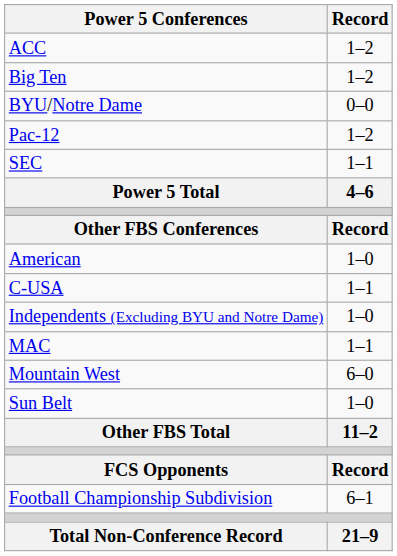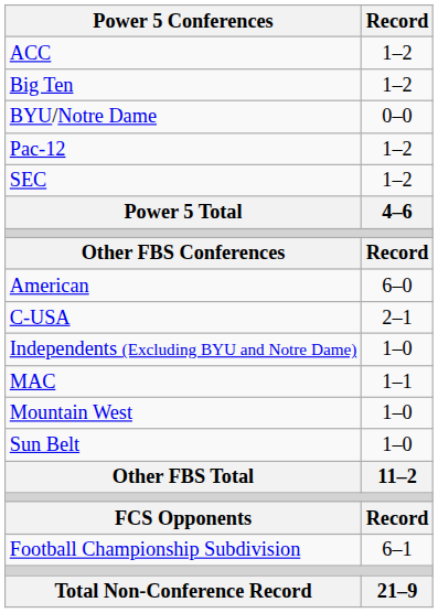 <table class="wikitable">
 <tr>
 <th>Power 5 Conferences</th>
 <th>Record</th>
 </tr>
 <tr>
 <td><a href='#'>ACC</a></td>
 <td align=center>1–2</td>
 </tr>
 <tr>
 <td><a href='#'>Big Ten</a></td>
 <td align=center>1–2</td>
 </tr>
 <tr>
 <td><a href='#'>BYU</a>/<a href='#'>Notre Dame</a></td>
 <td align=center>0–0</td>
 </tr>
 <tr>
 <td><a href='#'>Pac-12</a></td>
 <td align=center>1–2</td>
 </tr>
 <tr>
 <td><a href='#'>SEC</a></td>
-<td align=center>1–1</td>
+<td align=center>1–2</td>
 </tr>
 <tr>
 <th>Power 5 Total</th>
 <th>4–6</th>
 </tr>
 <tr>
 <th colspan="2" style="background:lightgrey;"></th>
 </tr>
 <tr>
 <th>Other FBS Conferences</th>
 <th>Record</th>
 </tr>
 <tr>
 <td><a href='#'>American</a></td>
-<td align=center>1–0</td>
+<td align=center>6–0</td>
 </tr>
 <tr>
 <td><a href='#'>C-USA</a></td>
-<td align=center>1–1</td>
+<td align=center>2–1</td>
 </tr>
 <tr>
 <td><a href='#'>Independents <small>(Excluding BYU and Notre Dame)</small></a></td>
 <td align=center>1–0</td>
 </tr>
 <tr>
 <td><a href='#'>MAC</a></td>
 <td align=center>1–1</td>
 </tr>
 <tr>
 <td><a href='#'>Mountain West</a></td>
-<td align=center>6–0</td>
+<td align=center>1–0</td>
 </tr>
 <tr>
 <td><a href='#'>Sun Belt</a></td>
 <td align=center>1–0</td>
 </tr>
 <tr>
 <th>Other FBS Total</th>
 <th>11–2</th>
 </tr>
 <tr>
 <th colspan="2" style="background:lightgrey;"></th>
 </tr>
 <tr>
 <th>FCS Opponents</th>
 <th>Record</th>
 </tr>
 <tr>
 <td><a href='#'>Football Championship Subdivision</a></td>
 <td align=center>6–1</td>
 </tr>
 <tr>
 <th colspan="2" style="background:lightgrey;"></th>
 </tr>
 <tr>
 <th>Total Non-Conference Record</th>
 <th>21–9</th>
 </tr>
 </table>
